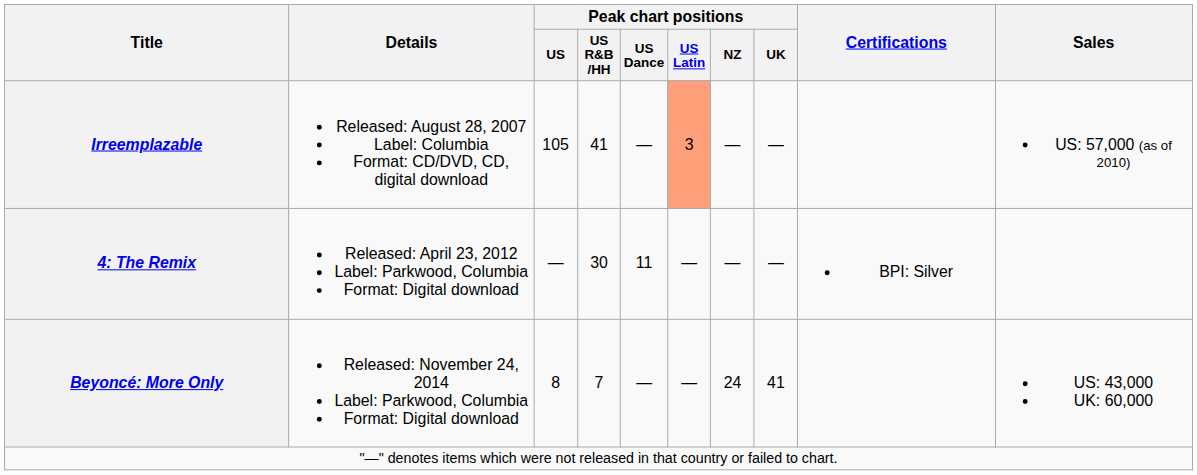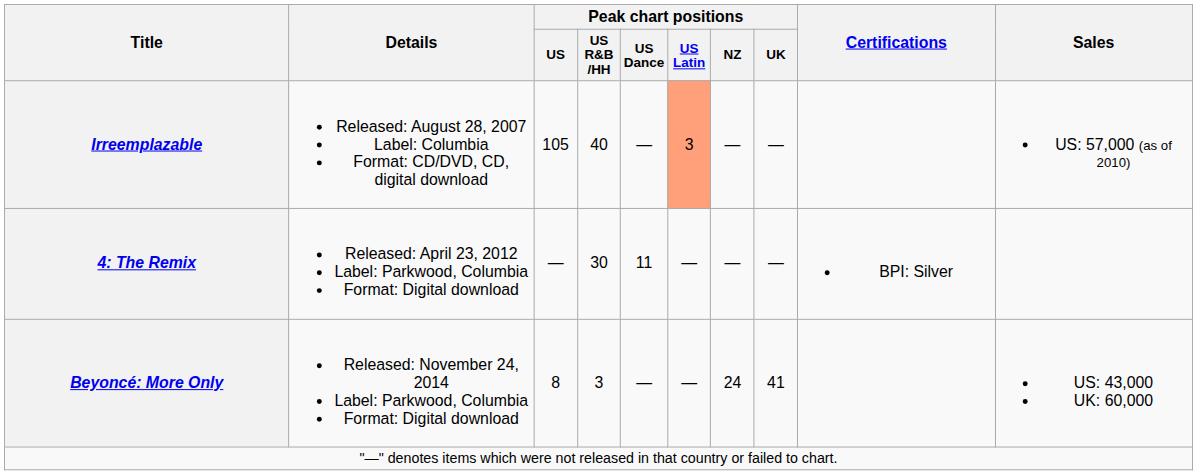 <table class="wikitable plainrowheaders" style="text-align:center;" border="1">
 <tr>
 <th scope="col" rowspan="2" style="width:17.5em;">Title</th>
 <th scope="col" rowspan="2" style="width:15em;">Details</th>
 <th scope="col" colspan="6">Peak chart positions</th>
 <th scope="col" rowspan="2" style="width:12em;"><a href='#'>Certifications</a></th>
 <th scope="col" rowspan="2" style="width:12em;">Sales</th>
 </tr>
 <tr>
 <th scope="col" style="width:2.75em;font-size:85%;">US<br></th>
 <th scope="col" style="width:2.75em;font-size:85%;">US<br>R&B<br>/HH<br></th>
 <th scope="col" style="width:2.75em;font-size:85%;">US<br>Dance<br></th>
 <th scope="col" style="width:2.75em;font-size:85%;"><a href='#'>US<br>Latin</a><br></th>
 <th scope="col" style="width:2.75em;font-size:85%;">NZ<br></th>
 <th scope="col" style="width:2.75em;font-size:85%;">UK<br></th>
 </tr>
 <tr>
 <th scope="row"><em><a href='#'>Irreemplazable</a></em></th>
 <td><br><ul><li>Released: August 28, 2007</li><li>Label: Columbia</li><li>Format: CD/DVD, CD, digital download</li></ul></td>
 <td>105</td>
-<td>41</td>
+<td>40</td>
 <td>—</td>
 <td style="background: lightsalmon;">3</td>
 <td>—</td>
 <td>—</td>
 <td></td>
 <td><br><ul><li>US: 57,000 <small>(as of 2010)</small></li></ul></td>
 </tr>
 <tr>
 <th scope="row"><em><a href='#'>4: The Remix</a></em></th>
 <td><br><ul><li>Released: April 23, 2012</li><li>Label: Parkwood, Columbia</li><li>Format: Digital download</li></ul></td>
 <td>—</td>
 <td>30</td>
 <td>11</td>
 <td>—</td>
 <td>—</td>
 <td>—</td>
 <td><br><ul><li>BPI: Silver</li></ul></td>
 <td></td>
 </tr>
 <tr>
 <th scope="row"><em><a href='#'>Beyoncé: More Only</a></em></th>
 <td><br><ul><li>Released: November 24, 2014</li><li>Label: Parkwood, Columbia</li><li>Format: Digital download</li></ul></td>
 <td>8</td>
-<td>7</td>
+<td>3</td>
 <td>—</td>
 <td>—</td>
 <td>24</td>
 <td>41</td>
 <td></td>
 <td><br><ul><li>US: 43,000</li><li>UK: 60,000</li></ul></td>
 </tr>
 <tr>
 <td colspan="10" align="center" style="font-size:90%;">"—" denotes items which were not released in that country or failed to chart.</td>
 </tr>
 </table>
